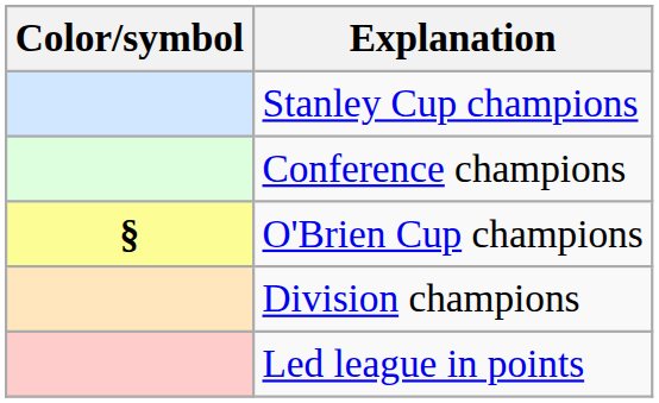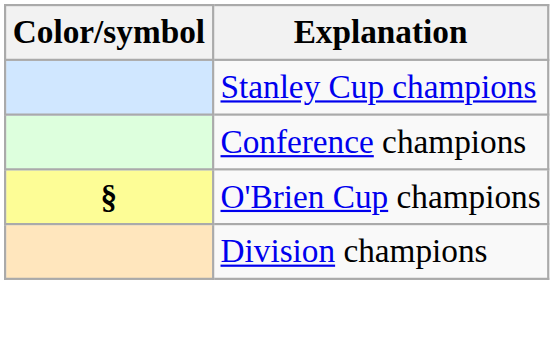 <table class="wikitable" style="font-size:95%">
 <tr>
 <th scope="col">Color/symbol</th>
 <th scope="col">Explanation</th>
 </tr>
 <tr>
 <th scope="row" style="background:#D0E7FF"></th>
 <td><a href='#'>Stanley Cup champions</a></td>
 </tr>
 <tr>
 <th scope="row" style="background:#DDFFDD"></th>
 <td><a href='#'>Conference</a> champions</td>
 </tr>
 <tr>
 <th scope="row" style="background:#FDFD96">§</th>
 <td><a href='#'>O'Brien Cup</a> champions</td>
 </tr>
 <tr>
 <th scope="row" style="background:#FFE6BD"></th>
 <td><a href='#'>Division</a> champions</td>
 </tr>
-<tr>
-<th scope="row" style="background:#FFCCCC"></th>
-<td><a href='#'>Led league in points</a></td>
-</tr>
 </table>
